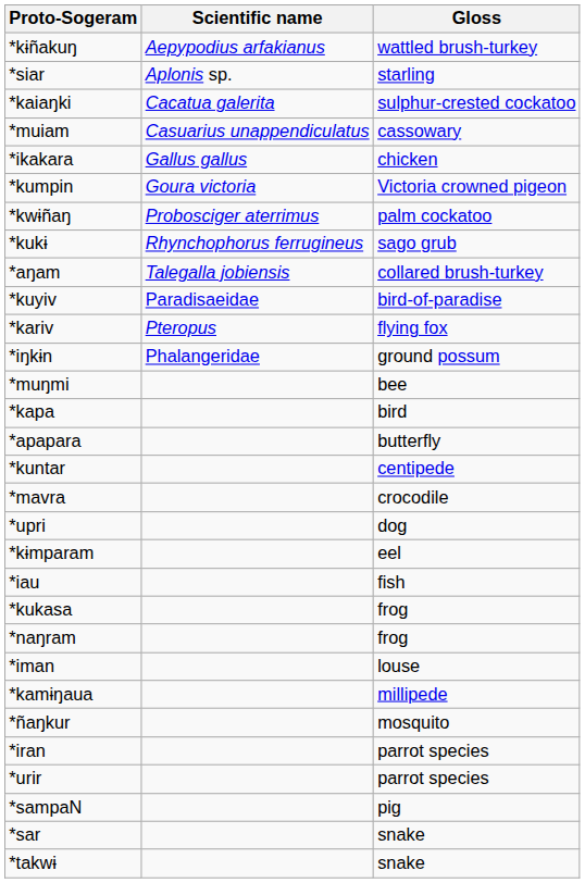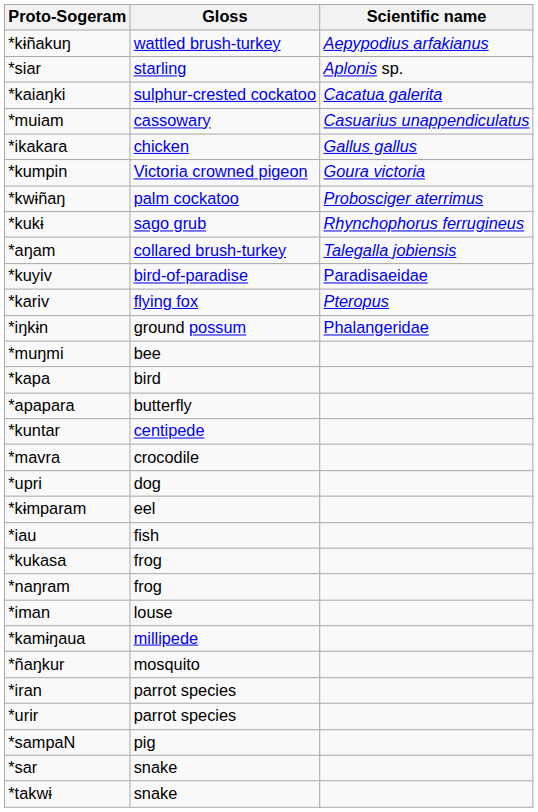 <table class="wikitable sortable">
 <tr>
 <th>Proto-Sogeram</th>
+<th>Gloss</th>
 <th>Scientific name</th>
-<th>Gloss</th>
 </tr>
 <tr>
 <td>*kɨñakuŋ</td>
+<td><a href='#'>wattled brush-turkey</a></td>
 <td><em><a href='#'>Aepypodius arfakianus</a></em></td>
-<td><a href='#'>wattled brush-turkey</a></td>
 </tr>
 <tr>
 <td>*siar</td>
+<td><a href='#'>starling</a></td>
 <td><em><a href='#'>Aplonis</a></em> sp.</td>
-<td><a href='#'>starling</a></td>
 </tr>
 <tr>
 <td>*kaiaŋki</td>
+<td><a href='#'>sulphur-crested cockatoo</a></td>
 <td><em><a href='#'>Cacatua galerita</a></em></td>
-<td><a href='#'>sulphur-crested cockatoo</a></td>
 </tr>
 <tr>
 <td>*muiam</td>
+<td><a href='#'>cassowary</a></td>
 <td><em><a href='#'>Casuarius unappendiculatus</a></em></td>
-<td><a href='#'>cassowary</a></td>
 </tr>
 <tr>
 <td>*ikakara</td>
+<td><a href='#'>chicken</a></td>
 <td><em><a href='#'>Gallus gallus</a></em></td>
-<td><a href='#'>chicken</a></td>
 </tr>
 <tr>
 <td>*kumpin</td>
+<td><a href='#'>Victoria crowned pigeon</a></td>
 <td><em><a href='#'>Goura victoria</a></em></td>
-<td><a href='#'>Victoria crowned pigeon</a></td>
 </tr>
 <tr>
 <td>*kwɨñaŋ</td>
+<td><a href='#'>palm cockatoo</a></td>
 <td><em><a href='#'>Probosciger aterrimus</a></em></td>
-<td><a href='#'>palm cockatoo</a></td>
 </tr>
 <tr>
 <td>*kukɨ</td>
+<td><a href='#'>sago grub</a></td>
 <td><em><a href='#'>Rhynchophorus ferrugineus</a></em></td>
-<td><a href='#'>sago grub</a></td>
 </tr>
 <tr>
 <td>*aŋam</td>
+<td><a href='#'>collared brush-turkey</a></td>
 <td><em><a href='#'>Talegalla jobiensis</a></em></td>
-<td><a href='#'>collared brush-turkey</a></td>
 </tr>
 <tr>
 <td>*kuyiv</td>
+<td><a href='#'>bird-of-paradise</a></td>
 <td><a href='#'>Paradisaeidae</a></td>
-<td><a href='#'>bird-of-paradise</a></td>
 </tr>
 <tr>
 <td>*kariv</td>
+<td><a href='#'>flying fox</a></td>
 <td><em><a href='#'>Pteropus</a></em></td>
-<td><a href='#'>flying fox</a></td>
 </tr>
 <tr>
 <td>*iŋkɨn</td>
+<td>ground <a href='#'>possum</a></td>
 <td><a href='#'>Phalangeridae</a></td>
-<td>ground <a href='#'>possum</a></td>
 </tr>
 <tr>
 <td>*muŋmi</td>
+<td>bee</td>
 <td></td>
-<td>bee</td>
 </tr>
 <tr>
 <td>*kapa</td>
+<td>bird</td>
 <td></td>
-<td>bird</td>
 </tr>
 <tr>
 <td>*apapara</td>
+<td>butterfly</td>
 <td></td>
-<td>butterfly</td>
 </tr>
 <tr>
 <td>*kuntar</td>
+<td><a href='#'>centipede</a></td>
 <td></td>
-<td><a href='#'>centipede</a></td>
 </tr>
 <tr>
 <td>*mavra</td>
+<td>crocodile</td>
 <td></td>
-<td>crocodile</td>
 </tr>
 <tr>
 <td>*upri</td>
+<td>dog</td>
 <td></td>
-<td>dog</td>
 </tr>
 <tr>
 <td>*kɨmparam</td>
+<td>eel</td>
 <td></td>
-<td>eel</td>
 </tr>
 <tr>
 <td>*iau</td>
+<td>fish</td>
 <td></td>
-<td>fish</td>
 </tr>
 <tr>
 <td>*kukasa</td>
+<td>frog</td>
 <td></td>
-<td>frog</td>
 </tr>
 <tr>
 <td>*naŋram</td>
+<td>frog</td>
 <td></td>
-<td>frog</td>
 </tr>
 <tr>
 <td>*iman</td>
+<td>louse</td>
 <td></td>
-<td>louse</td>
 </tr>
 <tr>
 <td>*kamɨŋaua</td>
+<td><a href='#'>millipede</a></td>
 <td></td>
-<td><a href='#'>millipede</a></td>
 </tr>
 <tr>
 <td>*ñaŋkur</td>
+<td>mosquito</td>
 <td></td>
-<td>mosquito</td>
 </tr>
 <tr>
 <td>*iran</td>
+<td>parrot species</td>
 <td></td>
-<td>parrot species</td>
 </tr>
 <tr>
 <td>*urir</td>
+<td>parrot species</td>
 <td></td>
-<td>parrot species</td>
 </tr>
 <tr>
 <td>*sampaN</td>
+<td>pig</td>
 <td></td>
-<td>pig</td>
 </tr>
 <tr>
 <td>*sar</td>
+<td>snake</td>
 <td></td>
-<td>snake</td>
 </tr>
 <tr>
 <td>*takwɨ</td>
+<td>snake</td>
 <td></td>
-<td>snake</td>
 </tr>
 </table>
